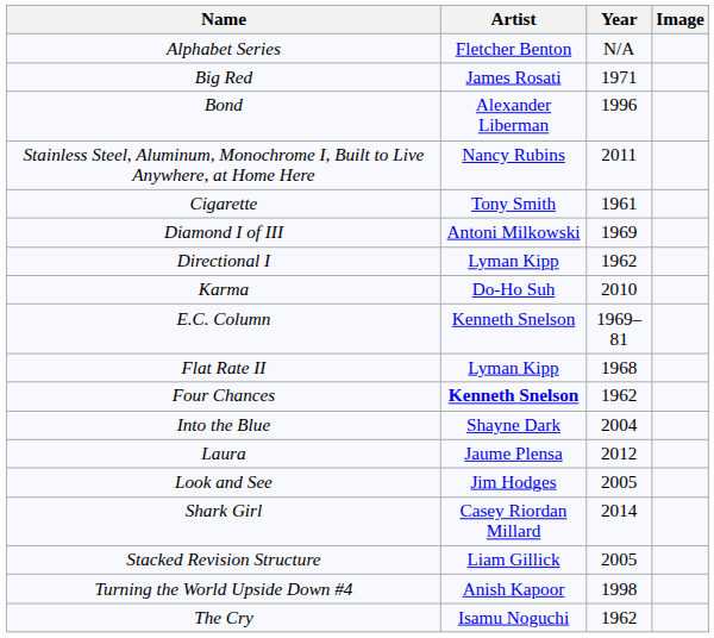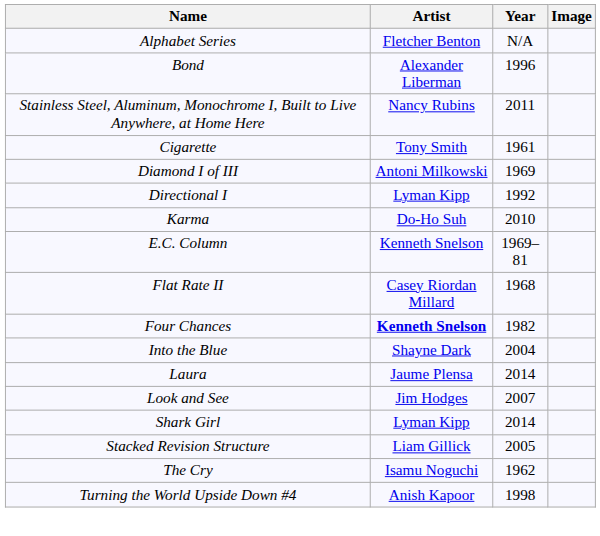 <table class="wikitable sortable" style="margin:1px; border:1px solid #ccc;">
 <tr style="vertical-align:top; text-align:center; background:#ccc;">
 <th>Name</th>
 <th>Artist</th>
 <th>Year</th>
 <th>Image</th>
 </tr>
 <tr style="vertical-align:top; text-align:center; background:#f8f8ff;">
 <td><em>Alphabet Series</em></td>
 <td><a href='#'>Fletcher Benton</a></td>
 <td>N/A</td>
-<td></td>
-</tr>
-<tr style="vertical-align:top; text-align:center; background:#f8f8ff;">
-<td><em>Big Red</em></td>
-<td><a href='#'>James Rosati</a></td>
-<td>1971</td>
 <td></td>
 </tr>
 <tr style="vertical-align:top; text-align:center; background:#f8f8ff;">
 <td><em>Bond</em></td>
 <td><a href='#'>Alexander Liberman</a></td>
 <td>1996</td>
 <td></td>
 </tr>
 <tr style="vertical-align:top; text-align:center; background:#f8f8ff;">
 <td><em>Stainless Steel, Aluminum, Monochrome I, Built to Live Anywhere, at Home Here</em></td>
 <td><a href='#'>Nancy Rubins</a></td>
 <td>2011</td>
 <td></td>
 </tr>
 <tr style="vertical-align:top; text-align:center; background:#f8f8ff;">
 <td><em>Cigarette</em></td>
 <td><a href='#'>Tony Smith</a></td>
 <td>1961</td>
 <td></td>
 </tr>
 <tr style="vertical-align:top; text-align:center; background:#f8f8ff;">
 <td><em>Diamond I of III</em></td>
 <td><a href='#'>Antoni Milkowski</a></td>
 <td>1969</td>
 <td></td>
 </tr>
 <tr style="vertical-align:top; text-align:center; background:#f8f8ff;">
 <td><em>Directional I</em></td>
 <td><a href='#'>Lyman Kipp</a></td>
-<td>1962</td>
+<td>1992</td>
 <td></td>
 </tr>
 <tr style="vertical-align:top; text-align:center; background:#f8f8ff;">
 <td><em>Karma</em></td>
 <td><a href='#'>Do-Ho Suh</a></td>
 <td>2010</td>
 <td></td>
 </tr>
 <tr style="vertical-align:top; text-align:center; background:#f8f8ff;">
 <td><em>E.C. Column</em></td>
 <td><a href='#'>Kenneth Snelson</a></td>
 <td>1969–81</td>
 <td></td>
 </tr>
 <tr style="vertical-align:top; text-align:center; background:#f8f8ff;">
 <td><em>Flat Rate II</em></td>
-<td><a href='#'>Lyman Kipp</a></td>
+<td><a href='#'>Casey Riordan Millard</a></td>
 <td>1968</td>
 <td></td>
 </tr>
 <tr style="vertical-align:top; text-align:center; background:#f8f8ff;">
 <td><em>Four Chances</em></td>
 <td><strong><a href='#'>Kenneth Snelson</a></strong></td>
-<td>1962</td>
+<td>1982</td>
 <td></td>
 </tr>
 <tr style="vertical-align:top; text-align:center; background:#f8f8ff;">
 <td><em>Into the Blue</em></td>
 <td><a href='#'>Shayne Dark</a></td>
 <td>2004</td>
 <td></td>
 </tr>
 <tr style="vertical-align:top; text-align:center; background:#f8f8ff;">
 <td><em>Laura</em></td>
 <td><a href='#'>Jaume Plensa</a></td>
-<td>2012</td>
+<td>2014</td>
 <td></td>
 </tr>
 <tr style="vertical-align:top; text-align:center; background:#f8f8ff;">
 <td><em>Look and See</em></td>
 <td><a href='#'>Jim Hodges</a></td>
-<td>2005</td>
+<td>2007</td>
 <td></td>
 </tr>
 <tr style="vertical-align:top; text-align:center; background:#f8f8ff;">
 <td><em>Shark Girl</em></td>
-<td><a href='#'>Casey Riordan Millard</a></td>
+<td><a href='#'>Lyman Kipp</a></td>
 <td>2014</td>
 <td></td>
 </tr>
 <tr style="vertical-align:top; text-align:center; background:#f8f8ff;">
 <td><em>Stacked Revision Structure</em></td>
 <td><a href='#'>Liam Gillick</a></td>
 <td>2005</td>
 <td></td>
 </tr>
 <tr style="vertical-align:top; text-align:center; background:#f8f8ff;">
+<td><em>The Cry</em></td>
+<td><a href='#'>Isamu Noguchi</a></td>
+<td>1962</td>
+<td></td>
+</tr>
+<tr style="vertical-align:top; text-align:center; background:#f8f8ff;">
 <td><em>Turning the World Upside Down #4</em></td>
 <td><a href='#'>Anish Kapoor</a></td>
 <td>1998</td>
 <td></td>
 </tr>
-<tr style="vertical-align:top; text-align:center; background:#f8f8ff;">
-<td><em>The Cry</em></td>
-<td><a href='#'>Isamu Noguchi</a></td>
-<td>1962</td>
-<td></td>
-</tr>
 </table>
